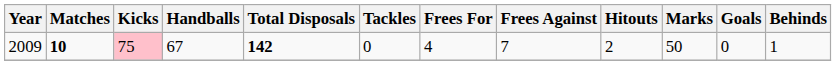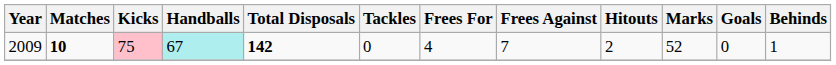 <table class="wikitable" border="1" style="font-size:90%">
 <tr>
 <th>Year</th>
 <th>Matches</th>
 <th>Kicks</th>
 <th>Handballs</th>
 <th>Total Disposals</th>
 <th>Tackles</th>
 <th>Frees For</th>
 <th>Frees Against</th>
 <th>Hitouts</th>
 <th>Marks</th>
 <th>Goals</th>
 <th>Behinds</th>
 </tr>
 <tr>
 <td>2009</td>
 <td><strong>10</strong></td>
 <td style="background: pink;">75</td>
-<td>67</td>
+<td style="background: paleturquoise;">67</td>
 <td><strong>142</strong></td>
 <td>0</td>
 <td>4</td>
 <td>7</td>
 <td>2</td>
-<td>50</td>
+<td>52</td>
 <td>0</td>
 <td>1</td>
 </tr>
 <tr>
 </tr>
 </table>
